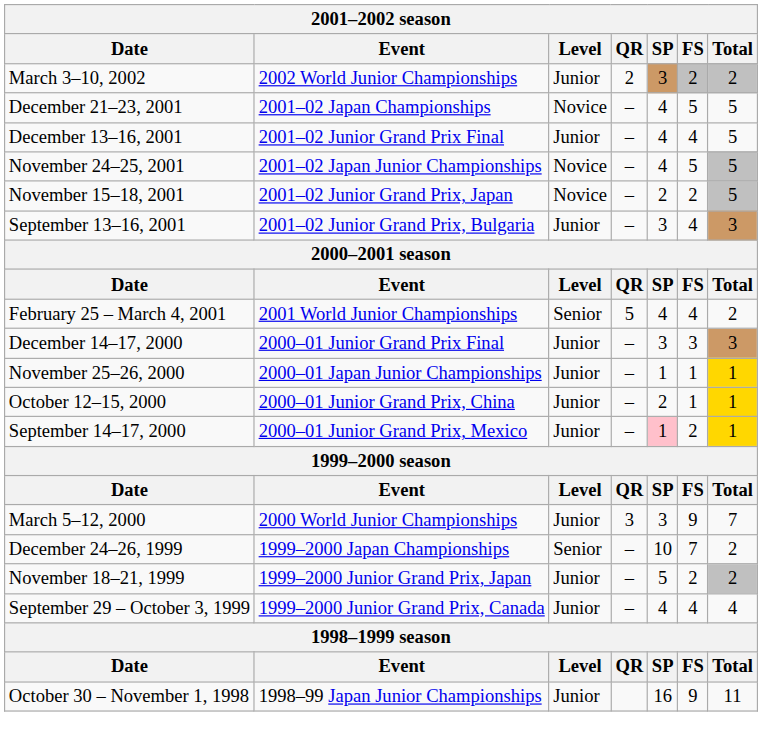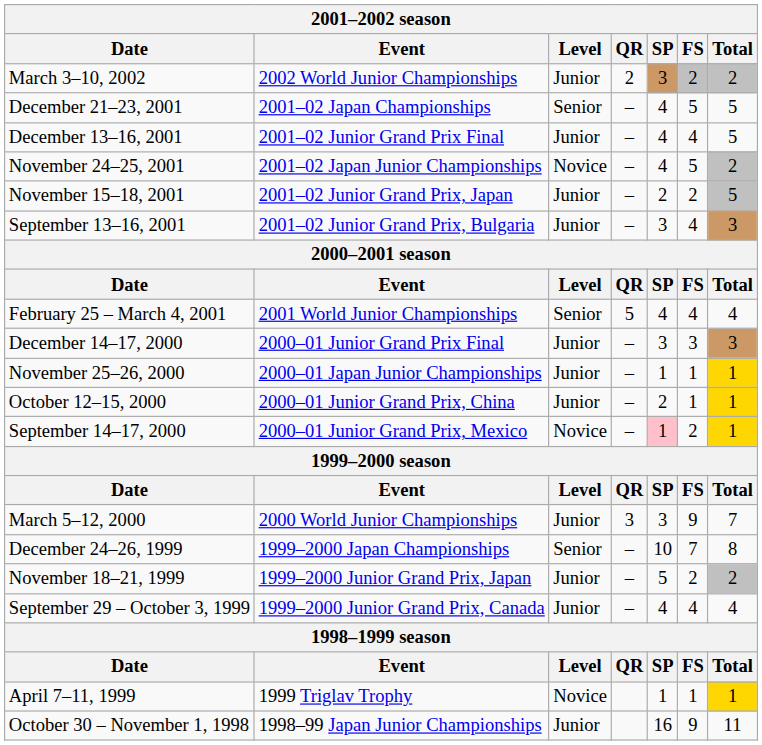 <table class="wikitable">
 <tr>
 <th colspan="7">2001–2002 season</th>
 </tr>
 <tr>
 <th>Date</th>
 <th>Event</th>
 <th>Level</th>
 <th>QR</th>
 <th>SP</th>
 <th>FS</th>
 <th>Total</th>
 </tr>
 <tr>
 <td>March 3–10, 2002</td>
 <td><a href='#'>2002 World Junior Championships</a></td>
 <td>Junior</td>
 <td align="center">2</td>
 <td align="center" bgcolor="#cc9966">3</td>
 <td align="center" bgcolor="silver">2</td>
 <td align="center" bgcolor="silver">2</td>
 </tr>
 <tr>
 <td>December 21–23, 2001</td>
 <td><a href='#'>2001–02 Japan Championships</a></td>
-<td>Novice</td>
+<td>Senior</td>
 <td align="center">–</td>
 <td align="center">4</td>
 <td align="center">5</td>
 <td align="center">5</td>
 </tr>
 <tr>
 <td>December 13–16, 2001</td>
 <td><a href='#'>2001–02 Junior Grand Prix Final</a></td>
 <td>Junior</td>
 <td align="center">–</td>
 <td align="center">4</td>
 <td align="center">4</td>
 <td align="center">5</td>
 </tr>
 <tr>
 <td>November 24–25, 2001</td>
 <td><a href='#'>2001–02 Japan Junior Championships</a></td>
 <td>Novice</td>
 <td align="center">–</td>
 <td align="center">4</td>
 <td align="center">5</td>
-<td align="center" bgcolor="silver">5</td>
+<td align="center" bgcolor="silver">2</td>
 </tr>
 <tr>
 <td>November 15–18, 2001</td>
 <td><a href='#'>2001–02 Junior Grand Prix, Japan</a></td>
-<td>Novice</td>
+<td>Junior</td>
 <td align="center">–</td>
 <td align="center">2</td>
 <td align="center">2</td>
 <td align="center" bgcolor="silver">5</td>
 </tr>
 <tr>
 <td>September 13–16, 2001</td>
 <td><a href='#'>2001–02 Junior Grand Prix, Bulgaria</a></td>
 <td>Junior</td>
 <td align="center">–</td>
 <td align="center">3</td>
 <td align="center">4</td>
 <td align="center" bgcolor="#cc9966">3</td>
 </tr>
 <tr>
 <th colspan="7">2000–2001 season</th>
 </tr>
 <tr>
 <th>Date</th>
 <th>Event</th>
 <th>Level</th>
 <th>QR</th>
 <th>SP</th>
 <th>FS</th>
 <th>Total</th>
 </tr>
 <tr>
 <td>February 25 – March 4, 2001</td>
 <td><a href='#'>2001 World Junior Championships</a></td>
 <td>Senior</td>
 <td align="center">5</td>
 <td align="center">4</td>
 <td align="center">4</td>
-<td align="center">2</td>
+<td align="center">4</td>
 </tr>
 <tr>
 <td>December 14–17, 2000</td>
 <td><a href='#'>2000–01 Junior Grand Prix Final</a></td>
 <td>Junior</td>
 <td align="center">–</td>
 <td align="center">3</td>
 <td align="center">3</td>
 <td align="center" bgcolor="#cc9966">3</td>
 </tr>
 <tr>
 <td>November 25–26, 2000</td>
 <td><a href='#'>2000–01 Japan Junior Championships</a></td>
 <td>Junior</td>
 <td align="center">–</td>
 <td align="center">1</td>
 <td align="center">1</td>
 <td align="center" bgcolor="gold">1</td>
 </tr>
 <tr>
 <td>October 12–15, 2000</td>
 <td><a href='#'>2000–01 Junior Grand Prix, China</a></td>
 <td>Junior</td>
 <td align="center">–</td>
 <td align="center">2</td>
 <td align="center">1</td>
 <td align="center" bgcolor="gold">1</td>
 </tr>
 <tr>
 <td>September 14–17, 2000</td>
 <td><a href='#'>2000–01 Junior Grand Prix, Mexico</a></td>
-<td>Junior</td>
+<td>Novice</td>
 <td align="center">–</td>
 <td align="center" style="background: pink;">1</td>
 <td align="center">2</td>
 <td align="center" bgcolor="gold">1</td>
 </tr>
 <tr>
 <th colspan="7">1999–2000 season</th>
 </tr>
 <tr>
 <th>Date</th>
 <th>Event</th>
 <th>Level</th>
 <th>QR</th>
 <th>SP</th>
 <th>FS</th>
 <th>Total</th>
 </tr>
 <tr>
 <td>March 5–12, 2000</td>
 <td><a href='#'>2000 World Junior Championships</a></td>
 <td>Junior</td>
 <td align="center">3</td>
 <td align="center">3</td>
 <td align="center">9</td>
 <td align="center">7</td>
 </tr>
 <tr>
 <td>December 24–26, 1999</td>
 <td><a href='#'>1999–2000 Japan Championships</a></td>
 <td>Senior</td>
 <td align="center">–</td>
 <td align="center">10</td>
 <td align="center">7</td>
-<td align="center">2</td>
+<td align="center">8</td>
 </tr>
 <tr>
 <td>November 18–21, 1999</td>
 <td><a href='#'>1999–2000 Junior Grand Prix, Japan</a></td>
 <td>Junior</td>
 <td align="center">–</td>
 <td align="center">5</td>
 <td align="center">2</td>
 <td align="center" bgcolor="silver">2</td>
 </tr>
 <tr>
 <td>September 29 – October 3, 1999</td>
 <td><a href='#'>1999–2000 Junior Grand Prix, Canada</a></td>
 <td>Junior</td>
 <td align="center">–</td>
 <td align="center">4</td>
 <td align="center">4</td>
 <td align="center">4</td>
 </tr>
 <tr>
 <th colspan="7">1998–1999 season</th>
 </tr>
 <tr>
 <th>Date</th>
 <th>Event</th>
 <th>Level</th>
 <th>QR</th>
 <th>SP</th>
 <th>FS</th>
 <th>Total</th>
 </tr>
 <tr>
+<td>April 7–11, 1999</td>
+<td>1999 <a href='#'>Triglav Trophy</a></td>
+<td>Novice</td>
+<td></td>
+<td align="center">1</td>
+<td align="center">1</td>
+<td align="center" bgcolor="gold">1</td>
+</tr>
+<tr>
 <td>October 30 – November 1, 1998</td>
 <td>1998–99 <a href='#'>Japan Junior Championships</a></td>
 <td>Junior</td>
 <td></td>
 <td align="center">16</td>
 <td align="center">9</td>
 <td align="center">11</td>
 </tr>
 </table>
